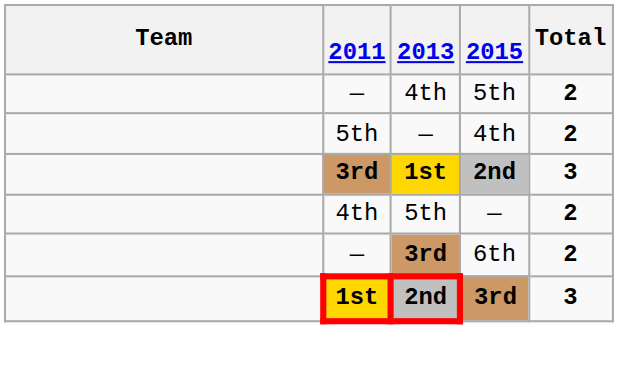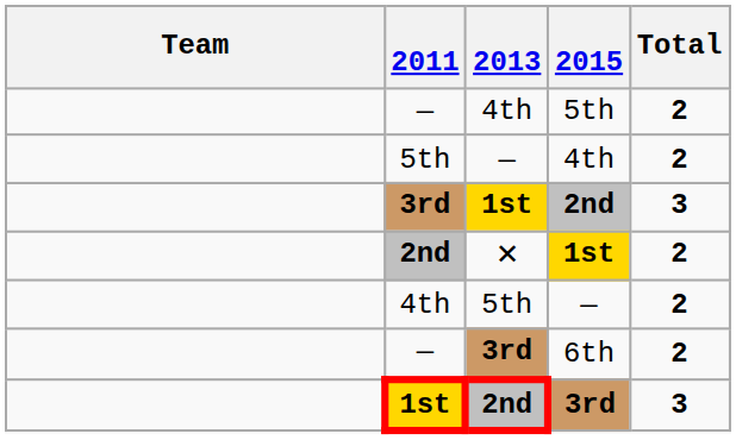 <table class="wikitable" style="text-align:center; font-size:90%">
 <tr>
 <th width=150>Team</th>
 <th><br><a href='#'>2011</a></th>
 <th><br><a href='#'>2013</a></th>
 <th><br><a href='#'>2015</a></th>
 <th>Total</th>
 </tr>
 <tr>
 <td align=left></td>
 <td>—</td>
 <td>4th</td>
 <td>5th</td>
 <td><strong>2</strong></td>
 </tr>
 <tr>
 <td align=left></td>
 <td>5th</td>
 <td>—</td>
 <td>4th</td>
 <td><strong>2</strong></td>
 </tr>
 <tr>
 <td align=left></td>
 <td bgcolor=#cc9966><strong>3rd</strong></td>
 <td bgcolor=Gold><strong>1st</strong></td>
 <td bgcolor=Silver><strong>2nd</strong></td>
 <td><strong>3</strong></td>
 </tr>
 <tr>
 <td align=left></td>
+<td bgcolor=Silver><strong>2nd</strong></td>
+<td>✕</td>
+<td bgcolor=Gold><strong>1st</strong></td>
+<td><strong>2</strong></td>
+</tr>
+<tr>
+<td align=left></td>
 <td>4th</td>
 <td>5th</td>
 <td>—</td>
 <td><strong>2</strong></td>
 </tr>
 <tr>
 <td align=left></td>
 <td>—</td>
 <td bgcolor=#cc9966><strong>3rd</strong></td>
 <td>6th</td>
 <td><strong>2</strong></td>
 </tr>
 <tr>
 <td align=left></td>
 <td style="border: 3px solid red" bgcolor=Gold><strong>1st</strong></td>
 <td style="border: 3px solid red" bgcolor=Silver><strong>2nd</strong></td>
 <td bgcolor=#cc9966><strong>3rd</strong></td>
 <td><strong>3</strong></td>
 </tr>
 </table>
